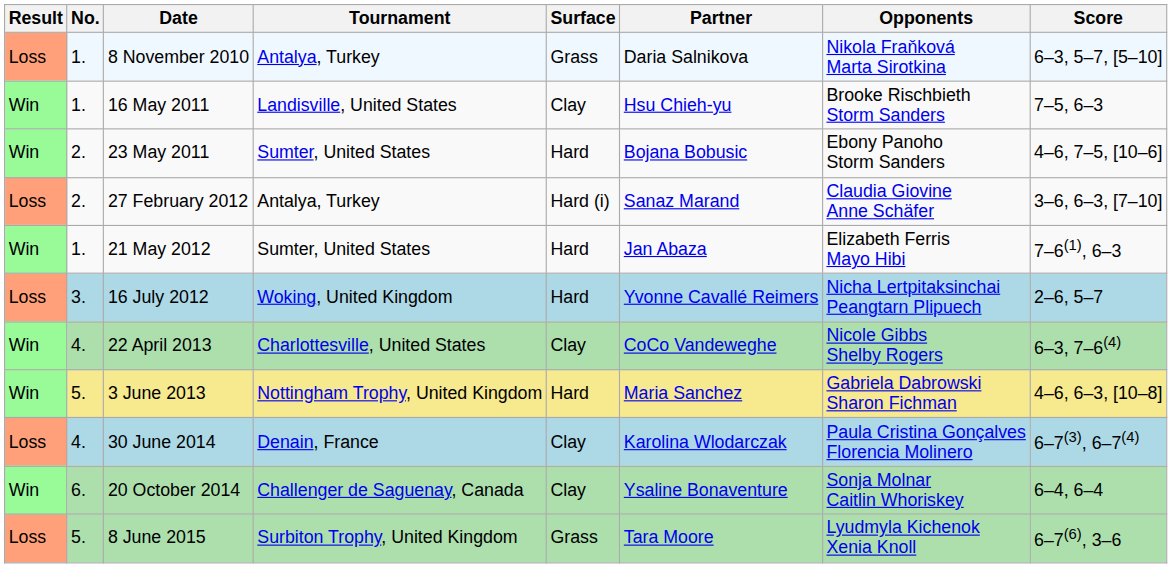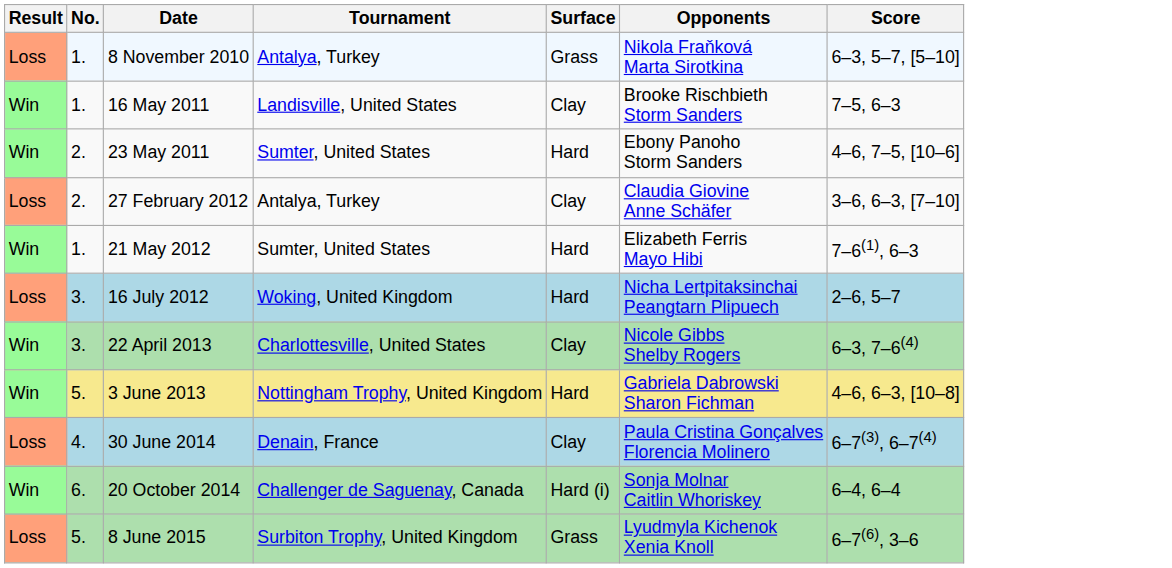 <table class="sortable wikitable">
 <tr>
 <th>Result</th>
 <th>No.</th>
 <th>Date</th>
 <th>Tournament</th>
 <th>Surface</th>
-<th>Partner</th>
 <th>Opponents</th>
 <th class="unsortable">Score</th>
 </tr>
 <tr style="background:#f0f8ff;">
 <td style="background:#ffa07a;">Loss</td>
 <td>1.</td>
 <td>8 November 2010</td>
 <td><a href='#'>Antalya</a>, Turkey</td>
 <td>Grass</td>
-<td> Daria Salnikova</td>
 <td> <a href='#'>Nikola Fraňková</a> <br>  <a href='#'>Marta Sirotkina</a></td>
 <td>6–3, 5–7, [5–10]</td>
 </tr>
 <tr>
 <td style="background:#98fb98;">Win</td>
 <td>1.</td>
 <td>16 May 2011</td>
 <td><a href='#'>Landisville</a>, United States</td>
 <td>Clay</td>
-<td> <a href='#'>Hsu Chieh-yu</a></td>
 <td> Brooke Rischbieth <br>  <a href='#'>Storm Sanders</a></td>
 <td>7–5, 6–3</td>
 </tr>
 <tr>
 <td style="background:#98fb98;">Win</td>
 <td>2.</td>
 <td>23 May 2011</td>
 <td><a href='#'>Sumter</a>, United States</td>
 <td>Hard</td>
-<td> <a href='#'>Bojana Bobusic</a></td>
 <td> Ebony Panoho <br>  Storm Sanders</td>
 <td>4–6, 7–5, [10–6]</td>
 </tr>
 <tr>
 <td style="background:#ffa07a;">Loss</td>
 <td>2.</td>
 <td>27 February 2012</td>
 <td>Antalya, Turkey</td>
-<td>Hard (i)</td>
-<td> <a href='#'>Sanaz Marand</a></td>
+<td>Clay</td>
 <td> <a href='#'>Claudia Giovine</a> <br>  <a href='#'>Anne Schäfer</a></td>
 <td>3–6, 6–3, [7–10]</td>
 </tr>
 <tr>
 <td style="background:#98fb98;">Win</td>
 <td>1.</td>
 <td>21 May 2012</td>
 <td>Sumter, United States</td>
 <td>Hard</td>
-<td> <a href='#'>Jan Abaza</a></td>
 <td> Elizabeth Ferris <br>  <a href='#'>Mayo Hibi</a></td>
 <td>7–6<sup>(1)</sup>, 6–3</td>
 </tr>
 <tr style="background:lightblue;">
 <td style="background:#ffa07a;">Loss</td>
 <td>3.</td>
 <td>16 July 2012</td>
 <td><a href='#'>Woking</a>, United Kingdom</td>
 <td>Hard</td>
-<td> <a href='#'>Yvonne Cavallé Reimers</a></td>
 <td> <a href='#'>Nicha Lertpitaksinchai</a> <br>  <a href='#'>Peangtarn Plipuech</a></td>
 <td>2–6, 5–7</td>
 </tr>
 <tr style="background:#addfad;">
 <td style="background:#98fb98;">Win</td>
-<td>4.</td>
+<td>3.</td>
 <td>22 April 2013</td>
 <td><a href='#'>Charlottesville</a>, United States</td>
 <td>Clay</td>
-<td> <a href='#'>CoCo Vandeweghe</a></td>
 <td> <a href='#'>Nicole Gibbs</a> <br>  <a href='#'>Shelby Rogers</a></td>
 <td>6–3, 7–6<sup>(4)</sup></td>
 </tr>
 <tr style="background:#f7e98e;">
 <td style="background:#98fb98;">Win</td>
 <td>5.</td>
 <td>3 June 2013</td>
 <td><a href='#'>Nottingham Trophy</a>, United Kingdom</td>
 <td>Hard</td>
-<td> <a href='#'>Maria Sanchez</a></td>
 <td> <a href='#'>Gabriela Dabrowski</a> <br>  <a href='#'>Sharon Fichman</a></td>
 <td>4–6, 6–3, [10–8]</td>
 </tr>
 <tr style="background:lightblue;">
 <td style="background:#ffa07a;">Loss</td>
 <td>4.</td>
 <td>30 June 2014</td>
 <td><a href='#'>Denain</a>, France</td>
 <td>Clay</td>
-<td> <a href='#'>Karolina Wlodarczak</a></td>
 <td> <a href='#'>Paula Cristina Gonçalves</a> <br>  <a href='#'>Florencia Molinero</a></td>
 <td>6–7<sup>(3)</sup>, 6–7<sup>(4)</sup></td>
 </tr>
 <tr style="background:#addfad;">
 <td style="background:#98fb98;">Win</td>
 <td>6.</td>
 <td>20 October 2014</td>
 <td><a href='#'>Challenger de Saguenay</a>, Canada</td>
-<td>Clay</td>
-<td> <a href='#'>Ysaline Bonaventure</a></td>
+<td>Hard (i)</td>
 <td> <a href='#'>Sonja Molnar</a> <br>  <a href='#'>Caitlin Whoriskey</a></td>
 <td>6–4, 6–4</td>
 </tr>
 <tr style="background:#addfad;">
 <td style="background:#ffa07a;">Loss</td>
 <td>5.</td>
 <td>8 June 2015</td>
 <td><a href='#'>Surbiton Trophy</a>, United Kingdom</td>
 <td>Grass</td>
-<td> <a href='#'>Tara Moore</a></td>
 <td> <a href='#'>Lyudmyla Kichenok</a> <br>  <a href='#'>Xenia Knoll</a></td>
 <td>6–7<sup>(6)</sup>, 3–6</td>
 </tr>
 </table>
